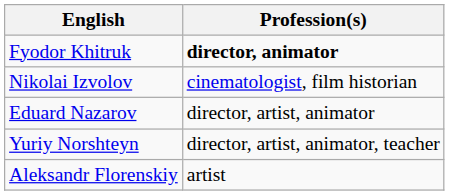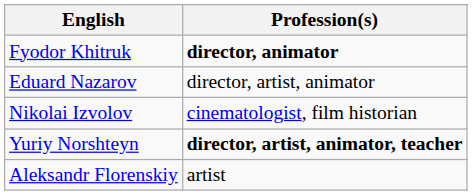 <table class="wikitable">
 <tr>
 <th>English</th>
 <th>Profession(s)</th>
 </tr>
 <tr>
 <td><a href='#'>Fyodor Khitruk</a></td>
 <td><strong>director, animator</strong></td>
 </tr>
 <tr>
+<td><a href='#'>Eduard Nazarov</a></td>
+<td>director, artist, animator</td>
+</tr>
+<tr>
 <td><a href='#'>Nikolai Izvolov</a></td>
 <td><a href='#'>cinematologist</a>, film historian</td>
 </tr>
 <tr>
-<td><a href='#'>Eduard Nazarov</a></td>
-<td>director, artist, animator</td>
-</tr>
-<tr>
 <td><a href='#'>Yuriy Norshteyn</a></td>
-<td>director, artist, animator, teacher</td>
+<td><strong>director, artist, animator, teacher</strong></td>
 </tr>
 <tr>
 <td><a href='#'>Aleksandr Florenskiy</a></td>
 <td>artist</td>
 </tr>
 </table>
